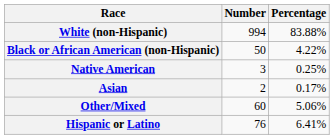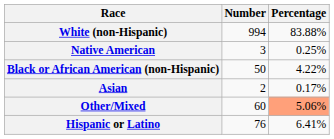 <table class="wikitable" style="text-align:right">
 <tr>
 <th scope="col">Race</th>
 <th scope="col">Number</th>
 <th scope="col">Percentage</th>
 </tr>
 <tr>
 <th scope="row"><a href='#'>White</a> (non-Hispanic)</th>
 <td>994</td>
 <td>83.88%</td>
 </tr>
 <tr>
+<th scope="row"><a href='#'>Native American</a></th>
+<td>3</td>
+<td>0.25%</td>
+</tr>
+<tr>
 <th scope="row"><a href='#'>Black or African American</a> (non-Hispanic)</th>
 <td>50</td>
 <td>4.22%</td>
-</tr>
-<tr>
-<th scope="row"><a href='#'>Native American</a></th>
-<td>3</td>
-<td>0.25%</td>
 </tr>
 <tr>
 <th scope="row"><a href='#'>Asian</a></th>
 <td>2</td>
 <td>0.17%</td>
 </tr>
 <tr>
 <th scope="row"><a href='#'>Other/Mixed</a></th>
 <td>60</td>
-<td>5.06%</td>
+<td style="background: lightsalmon;">5.06%</td>
 </tr>
 <tr>
 <th scope="row"><a href='#'>Hispanic</a> or <a href='#'>Latino</a></th>
 <td>76</td>
 <td>6.41%</td>
 </tr>
 </table>
